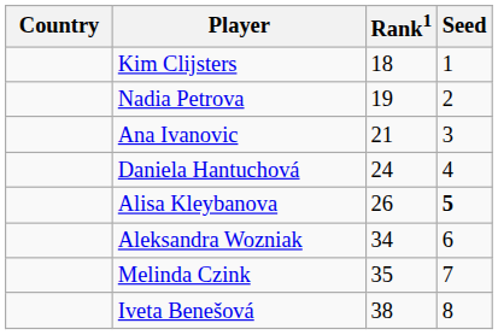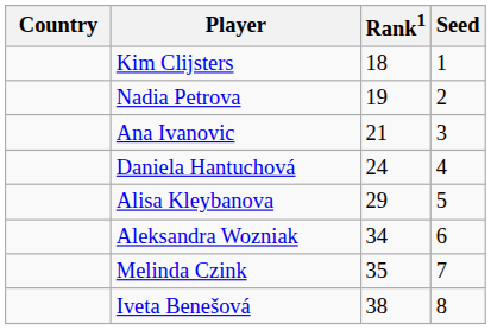 <table class="sortable wikitable">
 <tr>
 <th width="70">Country</th>
 <th width="175">Player</th>
 <th>Rank<sup>1</sup></th>
 <th>Seed</th>
 </tr>
 <tr>
 <td></td>
 <td><a href='#'>Kim Clijsters</a></td>
 <td>18</td>
 <td>1</td>
 </tr>
 <tr>
 <td></td>
 <td><a href='#'>Nadia Petrova</a></td>
 <td>19</td>
 <td>2</td>
 </tr>
 <tr>
 <td></td>
 <td><a href='#'>Ana Ivanovic</a></td>
 <td>21</td>
 <td>3</td>
 </tr>
 <tr>
 <td></td>
 <td><a href='#'>Daniela Hantuchová</a></td>
 <td>24</td>
 <td>4</td>
 </tr>
 <tr>
 <td></td>
 <td><a href='#'>Alisa Kleybanova</a></td>
-<td>26</td>
-<td><strong>5</strong></td>
+<td>29</td>
+<td>5</td>
 </tr>
 <tr>
 <td></td>
 <td><a href='#'>Aleksandra Wozniak</a></td>
 <td>34</td>
 <td>6</td>
 </tr>
 <tr>
 <td></td>
 <td><a href='#'>Melinda Czink</a></td>
 <td>35</td>
 <td>7</td>
 </tr>
 <tr>
 <td></td>
 <td><a href='#'>Iveta Benešová</a></td>
 <td>38</td>
 <td>8</td>
 </tr>
 </table>
